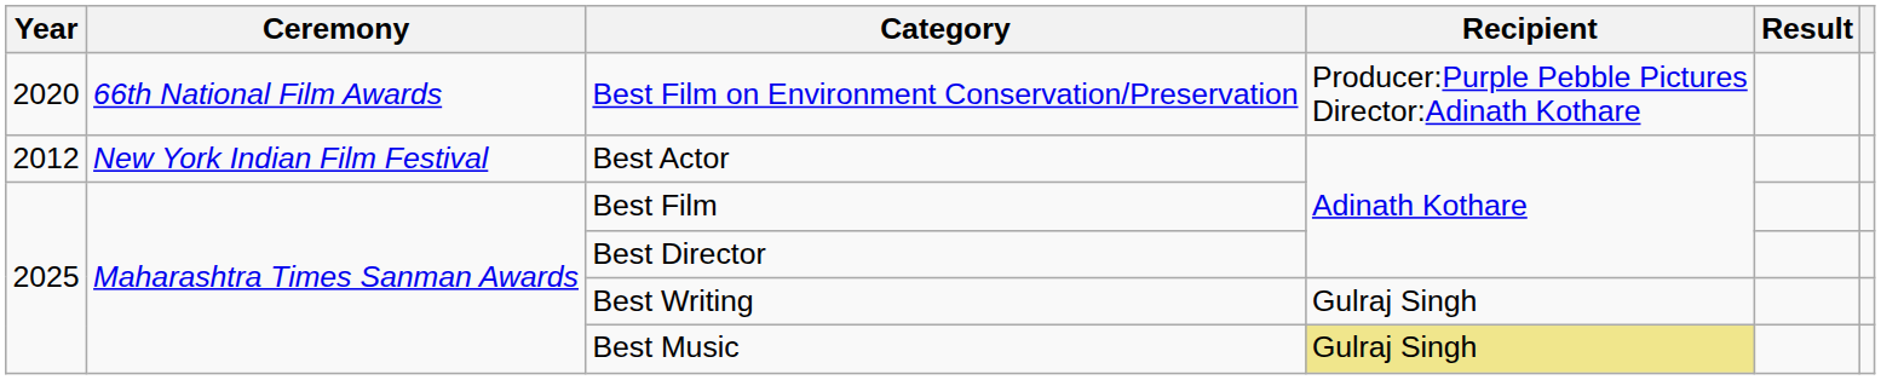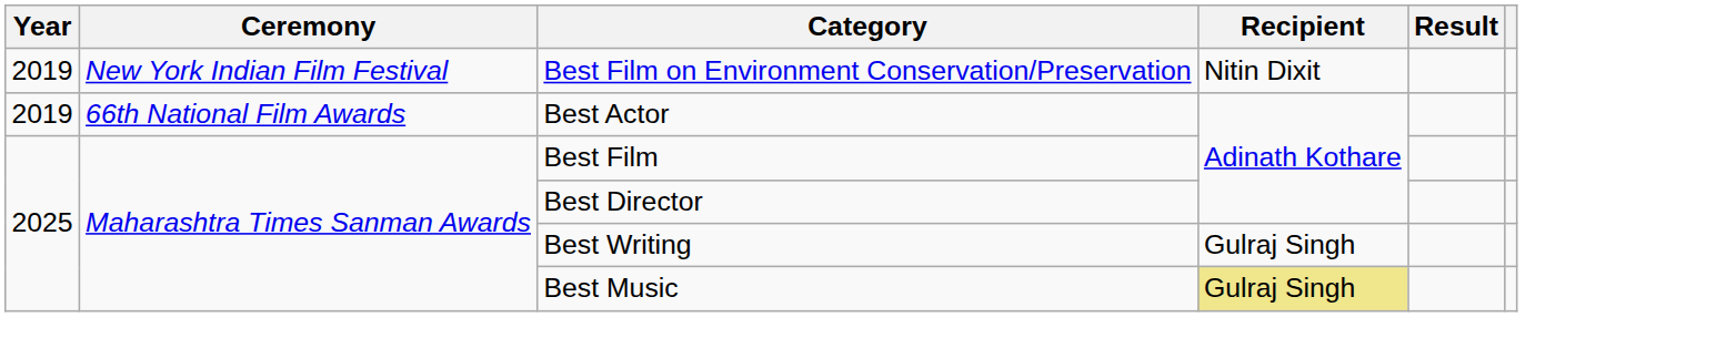 <table class="wikitable">
 <tr>
 <th>Year</th>
 <th>Ceremony</th>
 <th>Category</th>
 <th>Recipient</th>
 <th>Result</th>
 <th></th>
 </tr>
 <tr>
-<td>2020</td>
-<td><em><a href='#'>66th National Film Awards</a></em></td>
+<td>2019</td>
+<td><em><a href='#'>New York Indian Film Festival</a></em></td>
 <td><a href='#'>Best Film on Environment Conservation/Preservation</a></td>
-<td>Producer:<a href='#'>Purple Pebble Pictures</a><br>Director:<a href='#'>Adinath Kothare</a></td>
+<td>Nitin Dixit</td>
 <td></td>
 <td></td>
 </tr>
 <tr>
-<td>2012</td>
-<td><em><a href='#'>New York Indian Film Festival</a></em></td>
+<td>2019</td>
+<td><em><a href='#'>66th National Film Awards</a></em></td>
 <td>Best Actor</td>
 <td Rowspan="3"><a href='#'>Adinath Kothare</a></td>
 <td></td>
 <td></td>
 </tr>
 <tr>
 <td Rowspan="4">2025</td>
 <td Rowspan="4"><em><a href='#'>Maharashtra Times Sanman Awards</a></em></td>
 <td>Best Film</td>
 <td></td>
 <td></td>
 </tr>
 <tr>
 <td>Best Director</td>
 <td></td>
 <td></td>
 </tr>
 <tr>
 <td>Best Writing</td>
 <td>Gulraj Singh</td>
 <td></td>
 <td></td>
 </tr>
 <tr>
 <td>Best Music</td>
 <td style="background: khaki;">Gulraj Singh</td>
 <td></td>
 <td></td>
 </tr>
 </table>
